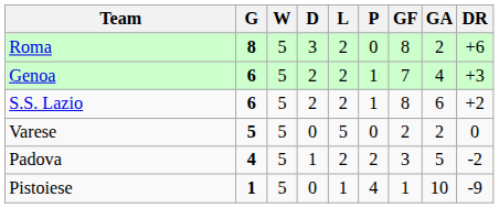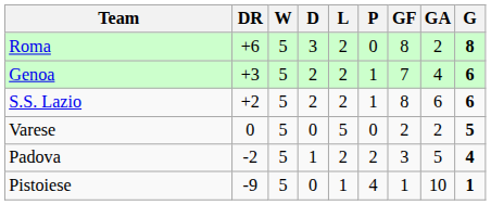 <table class="wikitable" style="text-align:center;">
 <tr>
 <th width="200">Team</th>
-<th width="20">G</th>
+<th width="25">DR</th>
 <th width="20">W</th>
 <th width="20">D</th>
 <th width="20">L</th>
 <th width="20">P</th>
 <th width="20">GF</th>
 <th width="20">GA</th>
-<th width="25">DR</th>
+<th width="20">G</th>
 </tr>
 <tr bgcolor="ccffcc">
 <td align="left"><a href='#'>Roma</a></td>
-<td><strong>8</strong></td>
+<td>+6</td>
 <td>5</td>
 <td>3</td>
 <td>2</td>
 <td>0</td>
 <td>8</td>
 <td>2</td>
-<td>+6</td>
+<td><strong>8</strong></td>
 </tr>
 <tr bgcolor="ccffcc">
 <td align="left"><a href='#'>Genoa</a></td>
-<td><strong>6</strong></td>
+<td>+3</td>
 <td>5</td>
 <td>2</td>
 <td>2</td>
 <td>1</td>
 <td>7</td>
 <td>4</td>
-<td>+3</td>
+<td><strong>6</strong></td>
 </tr>
 <tr>
 <td align="left"><a href='#'>S.S. Lazio</a></td>
-<td><strong>6</strong></td>
+<td>+2</td>
 <td>5</td>
 <td>2</td>
 <td>2</td>
 <td>1</td>
 <td>8</td>
 <td>6</td>
-<td>+2</td>
+<td><strong>6</strong></td>
 </tr>
 <tr>
 <td align="left">Varese</td>
-<td><strong>5</strong></td>
+<td>0</td>
 <td>5</td>
 <td>0</td>
 <td>5</td>
 <td>0</td>
 <td>2</td>
 <td>2</td>
-<td>0</td>
+<td><strong>5</strong></td>
 </tr>
 <tr>
 <td align="left">Padova</td>
-<td><strong>4</strong></td>
+<td>-2</td>
 <td>5</td>
 <td>1</td>
 <td>2</td>
 <td>2</td>
 <td>3</td>
 <td>5</td>
-<td>-2</td>
+<td><strong>4</strong></td>
 </tr>
 <tr>
 <td align="left">Pistoiese</td>
-<td><strong>1</strong></td>
+<td>-9</td>
 <td>5</td>
 <td>0</td>
 <td>1</td>
 <td>4</td>
 <td>1</td>
 <td>10</td>
-<td>-9</td>
+<td><strong>1</strong></td>
 </tr>
 </table>
